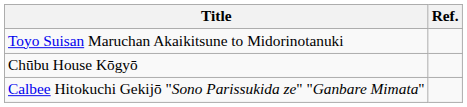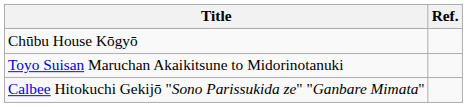 <table class="wikitable">
 <tr>
 <th>Title</th>
 <th>Ref.</th>
 </tr>
 <tr>
-<td><a href='#'>Toyo Suisan</a> Maruchan Akaikitsune to Midorinotanuki</td>
+<td>Chūbu House Kōgyō</td>
 <td></td>
 </tr>
 <tr>
-<td>Chūbu House Kōgyō</td>
+<td><a href='#'>Toyo Suisan</a> Maruchan Akaikitsune to Midorinotanuki</td>
 <td></td>
 </tr>
 <tr>
 <td><a href='#'>Calbee</a> Hitokuchi Gekijō "<em>Sono Parissukida ze</em>" "<em>Ganbare Mimata</em>"</td>
 <td></td>
 </tr>
 </table>
